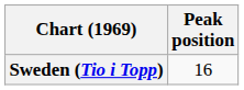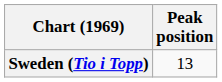 <table class="wikitable sortable plainrowheaders" style="text-align:center">
 <tr>
 <th>Chart (1969)</th>
 <th>Peak<br>position</th>
 </tr>
 <tr>
 <th scope="row">Sweden (<em><a href='#'>Tio i Topp</a></em>)</th>
-<td style="text-align:center;">16</td>
+<td style="text-align:center;">13</td>
 </tr>
 </table>
